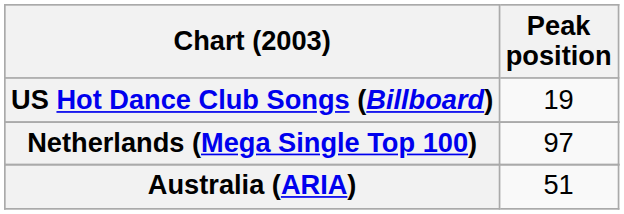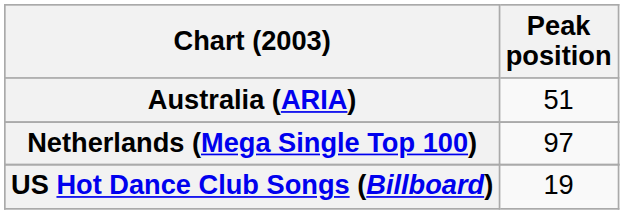 <table class="wikitable sortable plainrowheaders">
 <tr>
 <th scope="col">Chart (2003)</th>
 <th scope="col">Peak<br>position</th>
 </tr>
 <tr>
-<th scope="row">US <a href='#'>Hot Dance Club Songs</a> (<em><a href='#'>Billboard</a></em>)</th>
-<td style="text-align:center;">19</td>
+<th scope="row">Australia (<a href='#'>ARIA</a>)</th>
+<td style="text-align:center;">51</td>
 </tr>
 <tr>
 </tr>
 <tr>
 <th scope="row">Netherlands (<a href='#'>Mega Single Top 100</a>)</th>
 <td style="text-align:center;">97</td>
 </tr>
 <tr>
 </tr>
 <tr>
 </tr>
 <tr>
 </tr>
 <tr>
-<th scope="row">Australia (<a href='#'>ARIA</a>)</th>
-<td style="text-align:center;">51</td>
+<th scope="row">US <a href='#'>Hot Dance Club Songs</a> (<em><a href='#'>Billboard</a></em>)</th>
+<td style="text-align:center;">19</td>
 </tr>
 </table>
